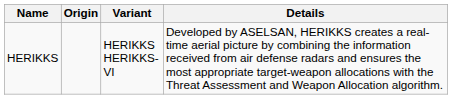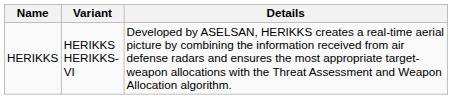 <table class="wikitable">
 <tr>
 <th>Name</th>
-<th>Origin</th>
 <th>Variant</th>
 <th>Details</th>
 </tr>
 <tr>
 <td>HERIKKS</td>
-<td></td>
 <td>HERIKKS<br>HERIKKS-VI</td>
 <td>Developed by ASELSAN, HERIKKS creates a real-time aerial picture by combining the information received from air defense radars and ensures the most appropriate target-weapon allocations with the Threat Assessment and Weapon Allocation algorithm.</td>
 </tr>
 </table>
